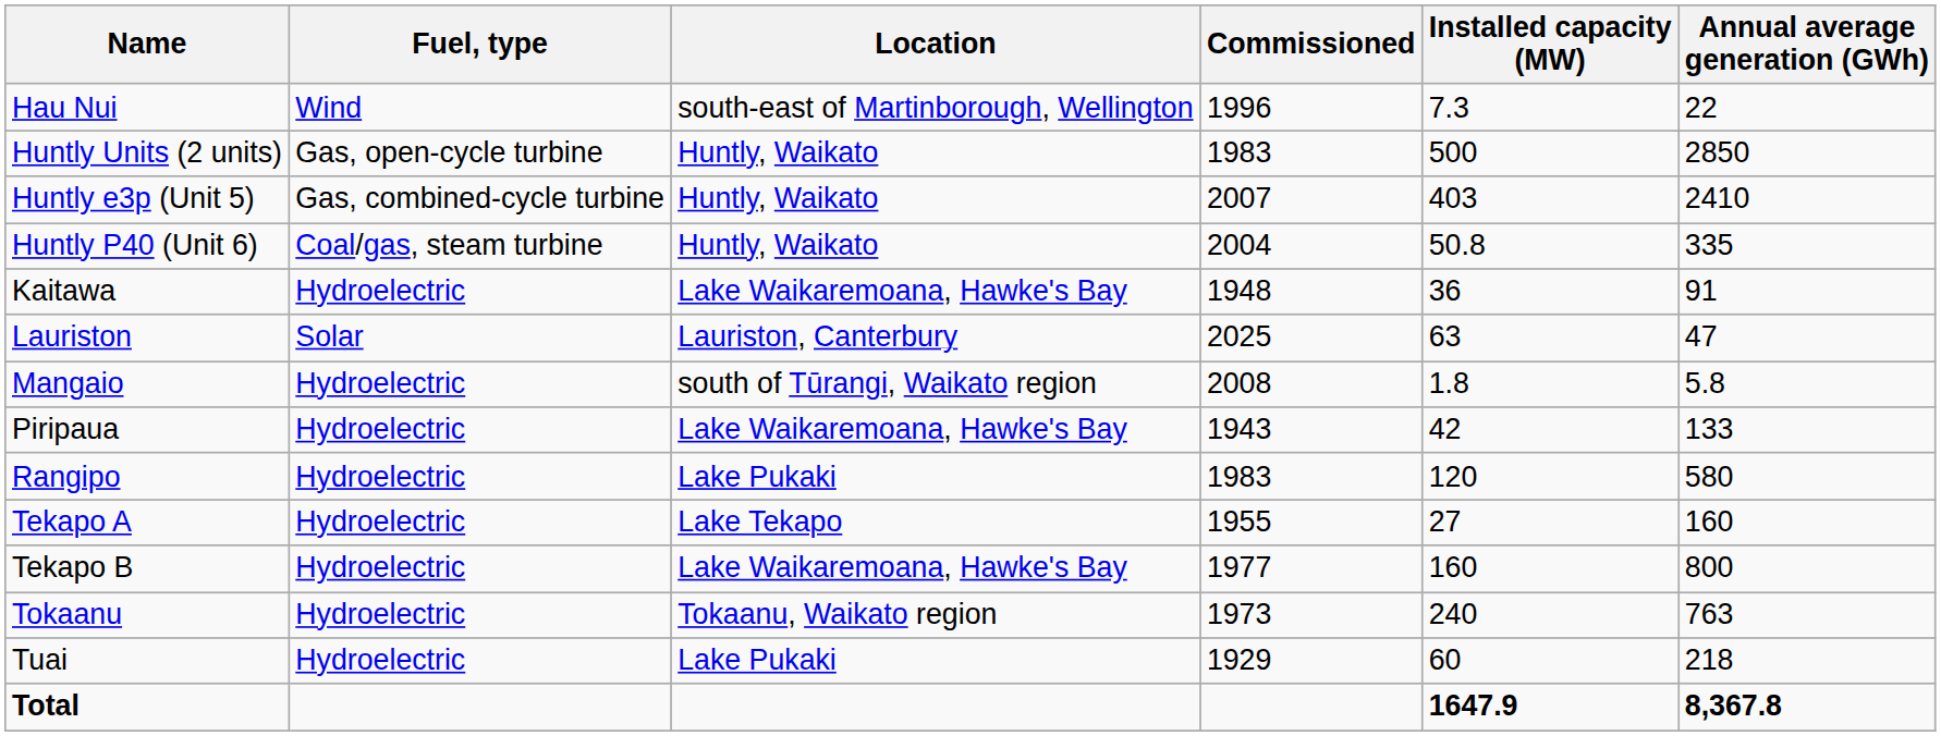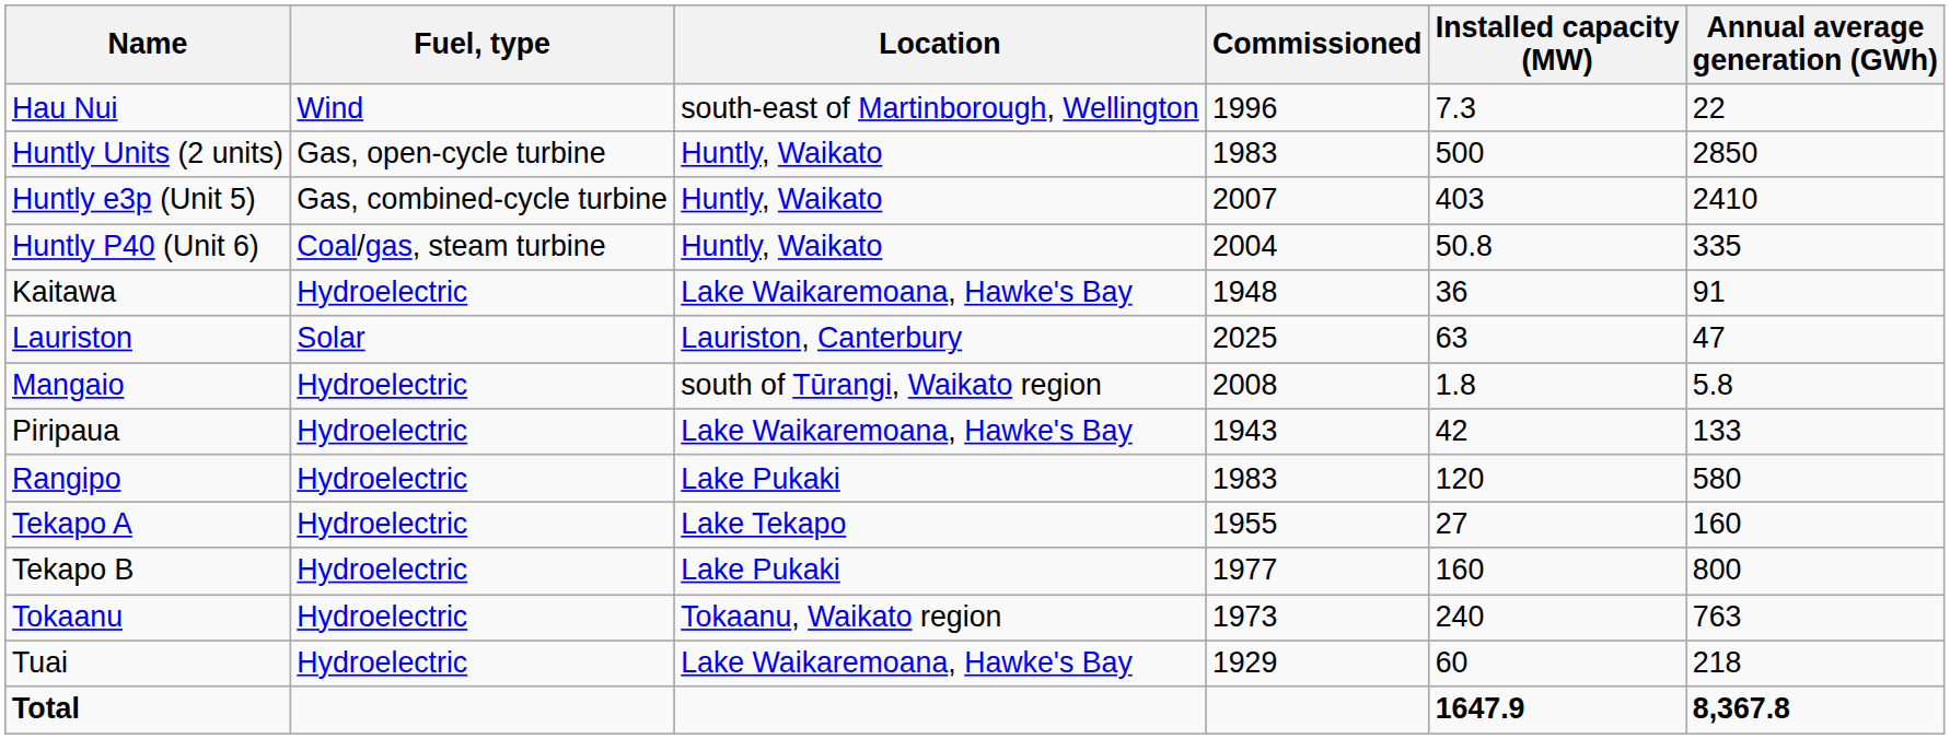 <table class="wikitable" align="center">
 <tr>
 <th>Name</th>
 <th>Fuel, type</th>
 <th>Location</th>
 <th>Commissioned</th>
 <th>Installed capacity <br> (MW)</th>
 <th>Annual average <br> generation (GWh)</th>
 </tr>
 <tr>
 <td><a href='#'>Hau Nui</a></td>
 <td><a href='#'>Wind</a></td>
 <td>south-east of <a href='#'>Martinborough</a>, <a href='#'>Wellington</a></td>
 <td>1996</td>
 <td>7.3</td>
 <td>22</td>
 </tr>
 <tr>
 <td><a href='#'>Huntly Units</a> (2 units)</td>
 <td>Gas, open-cycle turbine</td>
 <td><a href='#'>Huntly</a>, <a href='#'>Waikato</a></td>
 <td>1983</td>
 <td>500</td>
 <td>2850</td>
 </tr>
 <tr>
 <td><a href='#'>Huntly e3p</a> (Unit 5)</td>
 <td>Gas, combined-cycle turbine</td>
 <td><a href='#'>Huntly</a>, <a href='#'>Waikato</a></td>
 <td>2007</td>
 <td>403</td>
 <td>2410</td>
 </tr>
 <tr>
 <td><a href='#'>Huntly P40</a> (Unit 6)</td>
 <td><a href='#'>Coal</a>/<a href='#'>gas</a>, steam turbine</td>
 <td><a href='#'>Huntly</a>, <a href='#'>Waikato</a></td>
 <td>2004</td>
 <td>50.8</td>
 <td>335</td>
 </tr>
 <tr>
 <td>Kaitawa</td>
 <td><a href='#'>Hydroelectric</a></td>
 <td><a href='#'>Lake Waikaremoana</a>, <a href='#'>Hawke's Bay</a></td>
 <td>1948</td>
 <td>36</td>
 <td>91</td>
 </tr>
 <tr>
 <td><a href='#'>Lauriston</a></td>
 <td><a href='#'>Solar</a></td>
 <td><a href='#'>Lauriston</a>, <a href='#'>Canterbury</a></td>
 <td>2025</td>
 <td>63</td>
 <td>47</td>
 </tr>
 <tr>
 <td><a href='#'>Mangaio</a></td>
 <td><a href='#'>Hydroelectric</a></td>
 <td>south of <a href='#'>Tūrangi</a>, <a href='#'>Waikato</a> region</td>
 <td>2008</td>
 <td>1.8</td>
 <td>5.8</td>
 </tr>
 <tr>
 <td>Piripaua</td>
 <td><a href='#'>Hydroelectric</a></td>
 <td><a href='#'>Lake Waikaremoana</a>, <a href='#'>Hawke's Bay</a></td>
 <td>1943</td>
 <td>42</td>
 <td>133</td>
 </tr>
 <tr>
 <td><a href='#'>Rangipo</a></td>
 <td><a href='#'>Hydroelectric</a></td>
 <td><a href='#'>Lake Pukaki</a></td>
 <td>1983</td>
 <td>120</td>
 <td>580</td>
 </tr>
 <tr>
 <td><a href='#'>Tekapo A</a></td>
 <td><a href='#'>Hydroelectric</a></td>
 <td><a href='#'>Lake Tekapo</a></td>
 <td>1955</td>
 <td>27</td>
 <td>160</td>
 </tr>
 <tr>
 <td>Tekapo B</td>
 <td><a href='#'>Hydroelectric</a></td>
-<td><a href='#'>Lake Waikaremoana</a>, <a href='#'>Hawke's Bay</a></td>
+<td><a href='#'>Lake Pukaki</a></td>
 <td>1977</td>
 <td>160</td>
 <td>800</td>
 </tr>
 <tr>
 <td><a href='#'>Tokaanu</a></td>
 <td><a href='#'>Hydroelectric</a></td>
 <td><a href='#'>Tokaanu</a>, <a href='#'>Waikato</a> region</td>
 <td>1973</td>
 <td>240</td>
 <td>763</td>
 </tr>
 <tr>
 <td>Tuai</td>
 <td><a href='#'>Hydroelectric</a></td>
-<td><a href='#'>Lake Pukaki</a></td>
+<td><a href='#'>Lake Waikaremoana</a>, <a href='#'>Hawke's Bay</a></td>
 <td>1929</td>
 <td>60</td>
 <td>218</td>
 </tr>
 <tr>
 <td><strong>Total</strong></td>
 <td></td>
 <td></td>
 <td></td>
 <td><strong>1647.9</strong></td>
 <td><strong>8,367.8</strong></td>
 </tr>
 </table>
